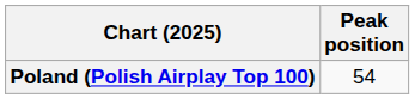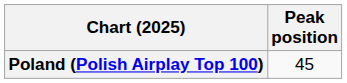 <table class="wikitable plainrowheaders" style="text-align:center">
 <tr>
 <th>Chart (2025)</th>
 <th>Peak<br>position</th>
 </tr>
 <tr>
 <th scope="row">Poland (<a href='#'>Polish Airplay Top 100</a>)</th>
-<td>54</td>
+<td>45</td>
 </tr>
 </table>
